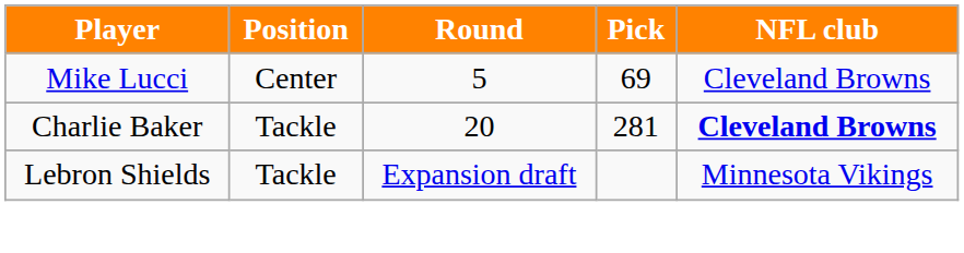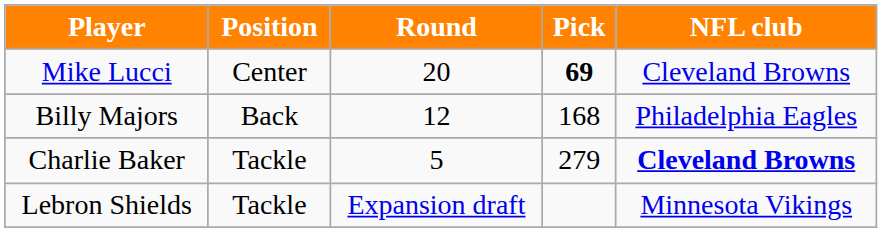 <table class="wikitable" width="80%">
 <tr align="center"  style="background:#FF8200;color:#FFFFFF;">
 <td><strong>Player</strong></td>
 <td><strong>Position</strong></td>
 <td><strong>Round</strong></td>
 <td><strong>Pick</strong></td>
 <td><strong>NFL club</strong></td>
 </tr>
 <tr align="center" bgcolor="">
 <td><a href='#'>Mike Lucci</a></td>
 <td>Center</td>
-<td>5</td>
-<td>69</td>
+<td>20</td>
+<td><strong>69</strong></td>
 <td><a href='#'>Cleveland Browns</a></td>
+</tr>
+<tr align="center" bgcolor="">
+<td>Billy Majors</td>
+<td>Back</td>
+<td>12</td>
+<td>168</td>
+<td><a href='#'>Philadelphia Eagles</a></td>
 </tr>
 <tr align="center" bgcolor="">
 <td>Charlie Baker</td>
 <td>Tackle</td>
-<td>20</td>
-<td>281</td>
+<td>5</td>
+<td>279</td>
 <td><strong><a href='#'>Cleveland Browns</a></strong></td>
 </tr>
 <tr align="center" bgcolor="">
 <td>Lebron Shields</td>
 <td>Tackle</td>
 <td><a href='#'>Expansion draft</a></td>
 <td></td>
 <td><a href='#'>Minnesota Vikings</a></td>
 </tr>
 </table>
